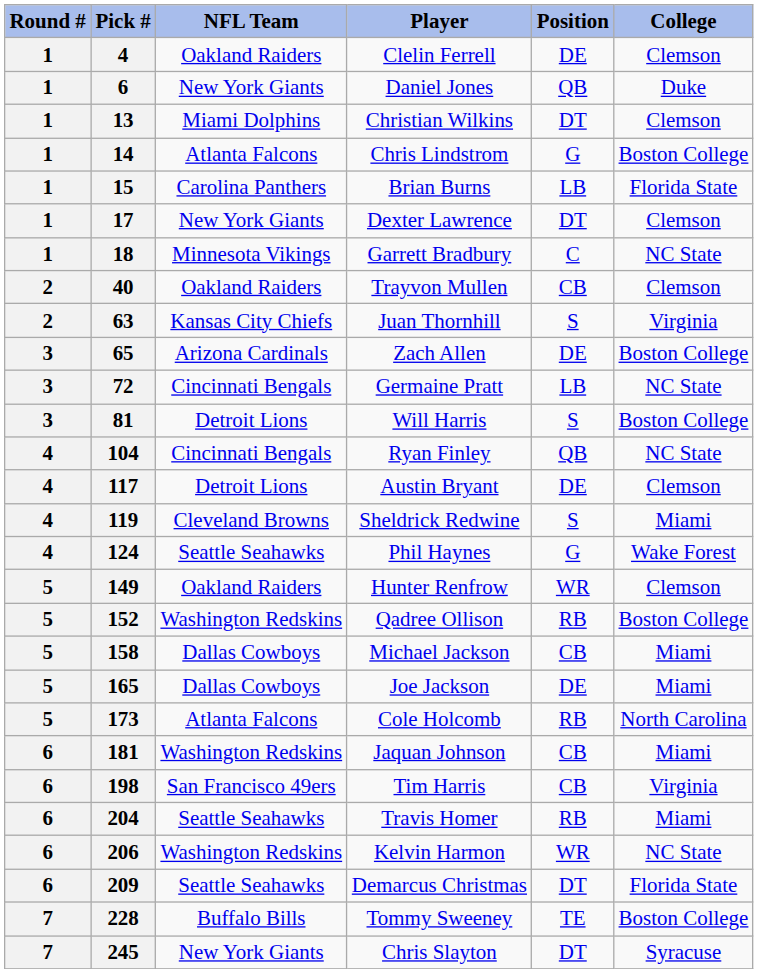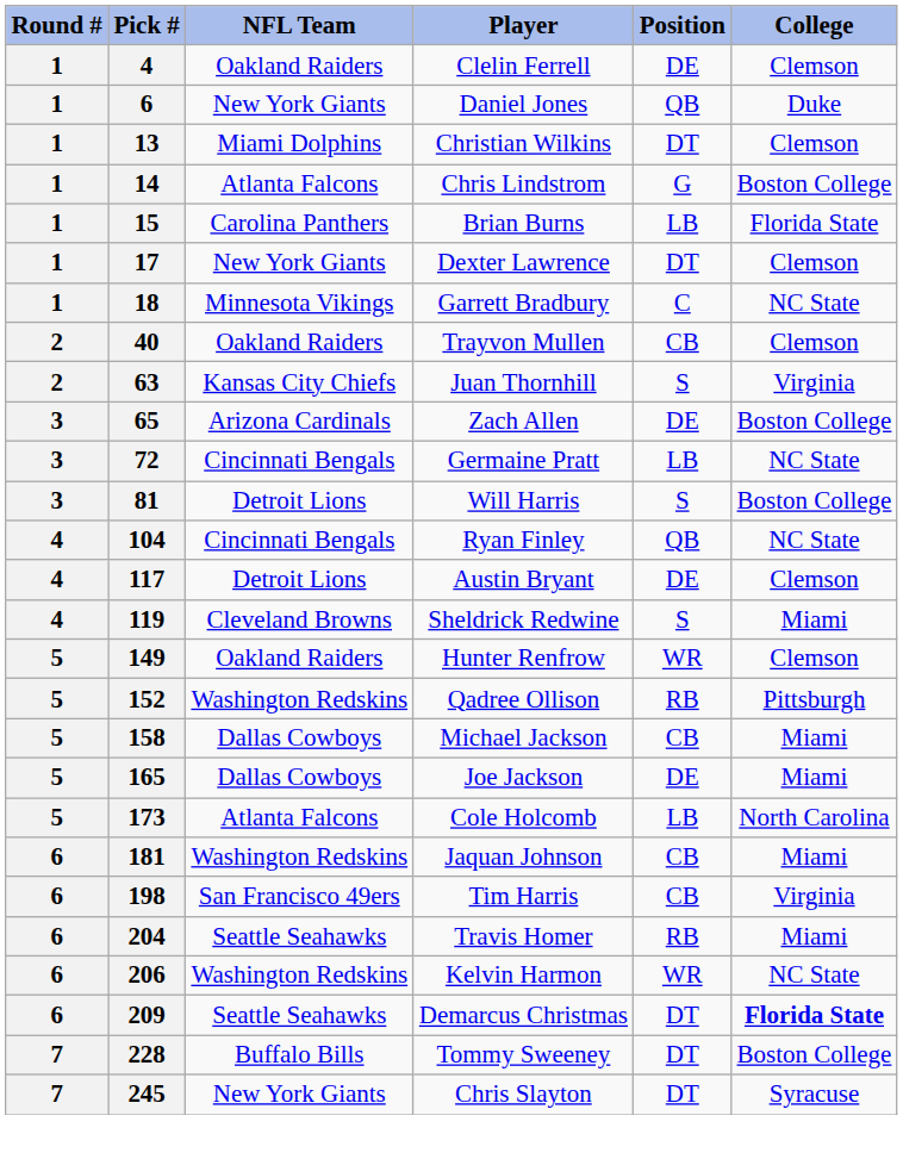 <table class="wikitable sortable" border="1" style="text-align: center;">
 <tr>
 <th style="background:#A8BDEC;">Round #</th>
 <th style="background:#A8BDEC;">Pick #</th>
 <th style="background:#A8BDEC;">NFL Team</th>
 <th style="background:#A8BDEC;">Player</th>
 <th style="background:#A8BDEC;">Position</th>
 <th style="background:#A8BDEC;">College</th>
 </tr>
 <tr>
 <th>1</th>
 <th>4</th>
 <td><a href='#'>Oakland Raiders</a></td>
 <td><a href='#'>Clelin Ferrell</a></td>
 <td><a href='#'>DE</a></td>
 <td><a href='#'>Clemson</a></td>
 </tr>
 <tr>
 <th>1</th>
 <th>6</th>
 <td><a href='#'>New York Giants</a></td>
 <td><a href='#'>Daniel Jones</a></td>
 <td><a href='#'>QB</a></td>
 <td><a href='#'>Duke</a></td>
 </tr>
 <tr>
 <th>1</th>
 <th>13</th>
 <td><a href='#'>Miami Dolphins</a></td>
 <td><a href='#'>Christian Wilkins</a></td>
 <td><a href='#'>DT</a></td>
 <td><a href='#'>Clemson</a></td>
 </tr>
 <tr>
 <th>1</th>
 <th>14</th>
 <td><a href='#'>Atlanta Falcons</a></td>
 <td><a href='#'>Chris Lindstrom</a></td>
 <td><a href='#'>G</a></td>
 <td><a href='#'>Boston College</a></td>
 </tr>
 <tr>
 <th>1</th>
 <th>15</th>
 <td><a href='#'>Carolina Panthers</a></td>
 <td><a href='#'>Brian Burns</a></td>
 <td><a href='#'>LB</a></td>
 <td><a href='#'>Florida State</a></td>
 </tr>
 <tr>
 <th>1</th>
 <th>17</th>
 <td><a href='#'>New York Giants</a></td>
 <td><a href='#'>Dexter Lawrence</a></td>
 <td><a href='#'>DT</a></td>
 <td><a href='#'>Clemson</a></td>
 </tr>
 <tr>
 <th>1</th>
 <th>18</th>
 <td><a href='#'>Minnesota Vikings</a></td>
 <td><a href='#'>Garrett Bradbury</a></td>
 <td><a href='#'>C</a></td>
 <td><a href='#'>NC State</a></td>
 </tr>
 <tr>
 <th>2</th>
 <th>40</th>
 <td><a href='#'>Oakland Raiders</a></td>
 <td><a href='#'>Trayvon Mullen</a></td>
 <td><a href='#'>CB</a></td>
 <td><a href='#'>Clemson</a></td>
 </tr>
 <tr>
 <th>2</th>
 <th>63</th>
 <td><a href='#'>Kansas City Chiefs</a></td>
 <td><a href='#'>Juan Thornhill</a></td>
 <td><a href='#'>S</a></td>
 <td><a href='#'>Virginia</a></td>
 </tr>
 <tr>
 <th>3</th>
 <th>65</th>
 <td><a href='#'>Arizona Cardinals</a></td>
 <td><a href='#'>Zach Allen</a></td>
 <td><a href='#'>DE</a></td>
 <td><a href='#'>Boston College</a></td>
 </tr>
 <tr>
 <th>3</th>
 <th>72</th>
 <td><a href='#'>Cincinnati Bengals</a></td>
 <td><a href='#'>Germaine Pratt</a></td>
 <td><a href='#'>LB</a></td>
 <td><a href='#'>NC State</a></td>
 </tr>
 <tr>
 <th>3</th>
 <th>81</th>
 <td><a href='#'>Detroit Lions</a></td>
 <td><a href='#'>Will Harris</a></td>
 <td><a href='#'>S</a></td>
 <td><a href='#'>Boston College</a></td>
 </tr>
 <tr>
 <th>4</th>
 <th>104</th>
 <td><a href='#'>Cincinnati Bengals</a></td>
 <td><a href='#'>Ryan Finley</a></td>
 <td><a href='#'>QB</a></td>
 <td><a href='#'>NC State</a></td>
 </tr>
 <tr>
 <th>4</th>
 <th>117</th>
 <td><a href='#'>Detroit Lions</a></td>
 <td><a href='#'>Austin Bryant</a></td>
 <td><a href='#'>DE</a></td>
 <td><a href='#'>Clemson</a></td>
 </tr>
 <tr>
 <th>4</th>
 <th>119</th>
 <td><a href='#'>Cleveland Browns</a></td>
 <td><a href='#'>Sheldrick Redwine</a></td>
 <td><a href='#'>S</a></td>
 <td><a href='#'>Miami</a></td>
 </tr>
 <tr>
-<th>4</th>
-<th>124</th>
-<td><a href='#'>Seattle Seahawks</a></td>
-<td><a href='#'>Phil Haynes</a></td>
-<td><a href='#'>G</a></td>
-<td><a href='#'>Wake Forest</a></td>
-</tr>
-<tr>
 <th>5</th>
 <th>149</th>
 <td><a href='#'>Oakland Raiders</a></td>
 <td><a href='#'>Hunter Renfrow</a></td>
 <td><a href='#'>WR</a></td>
 <td><a href='#'>Clemson</a></td>
 </tr>
 <tr>
 <th>5</th>
 <th>152</th>
 <td><a href='#'>Washington Redskins</a></td>
 <td><a href='#'>Qadree Ollison</a></td>
 <td><a href='#'>RB</a></td>
-<td><a href='#'>Boston College</a></td>
+<td><a href='#'>Pittsburgh</a></td>
 </tr>
 <tr>
 <th>5</th>
 <th>158</th>
 <td><a href='#'>Dallas Cowboys</a></td>
 <td><a href='#'>Michael Jackson</a></td>
 <td><a href='#'>CB</a></td>
 <td><a href='#'>Miami</a></td>
 </tr>
 <tr>
 <th>5</th>
 <th>165</th>
 <td><a href='#'>Dallas Cowboys</a></td>
 <td><a href='#'>Joe Jackson</a></td>
 <td><a href='#'>DE</a></td>
 <td><a href='#'>Miami</a></td>
 </tr>
 <tr>
 <th>5</th>
 <th>173</th>
 <td><a href='#'>Atlanta Falcons</a></td>
 <td><a href='#'>Cole Holcomb</a></td>
-<td><a href='#'>RB</a></td>
+<td><a href='#'>LB</a></td>
 <td><a href='#'>North Carolina</a></td>
 </tr>
 <tr>
 <th>6</th>
 <th>181</th>
 <td><a href='#'>Washington Redskins</a></td>
 <td><a href='#'>Jaquan Johnson</a></td>
 <td><a href='#'>CB</a></td>
 <td><a href='#'>Miami</a></td>
 </tr>
 <tr>
 <th>6</th>
 <th>198</th>
 <td><a href='#'>San Francisco 49ers</a></td>
 <td><a href='#'>Tim Harris</a></td>
 <td><a href='#'>CB</a></td>
 <td><a href='#'>Virginia</a></td>
 </tr>
 <tr>
 <th>6</th>
 <th>204</th>
 <td><a href='#'>Seattle Seahawks</a></td>
 <td><a href='#'>Travis Homer</a></td>
 <td><a href='#'>RB</a></td>
 <td><a href='#'>Miami</a></td>
 </tr>
 <tr>
 <th>6</th>
 <th>206</th>
 <td><a href='#'>Washington Redskins</a></td>
 <td><a href='#'>Kelvin Harmon</a></td>
 <td><a href='#'>WR</a></td>
 <td><a href='#'>NC State</a></td>
 </tr>
 <tr>
 <th>6</th>
 <th>209</th>
 <td><a href='#'>Seattle Seahawks</a></td>
 <td><a href='#'>Demarcus Christmas</a></td>
 <td><a href='#'>DT</a></td>
-<td><a href='#'>Florida State</a></td>
+<td><strong><a href='#'>Florida State</a></strong></td>
 </tr>
 <tr>
 <th>7</th>
 <th>228</th>
 <td><a href='#'>Buffalo Bills</a></td>
 <td><a href='#'>Tommy Sweeney</a></td>
-<td><a href='#'>TE</a></td>
+<td><a href='#'>DT</a></td>
 <td><a href='#'>Boston College</a></td>
 </tr>
 <tr>
 <th>7</th>
 <th>245</th>
 <td><a href='#'>New York Giants</a></td>
 <td><a href='#'>Chris Slayton</a></td>
 <td><a href='#'>DT</a></td>
 <td><a href='#'>Syracuse</a></td>
 </tr>
 </table>
